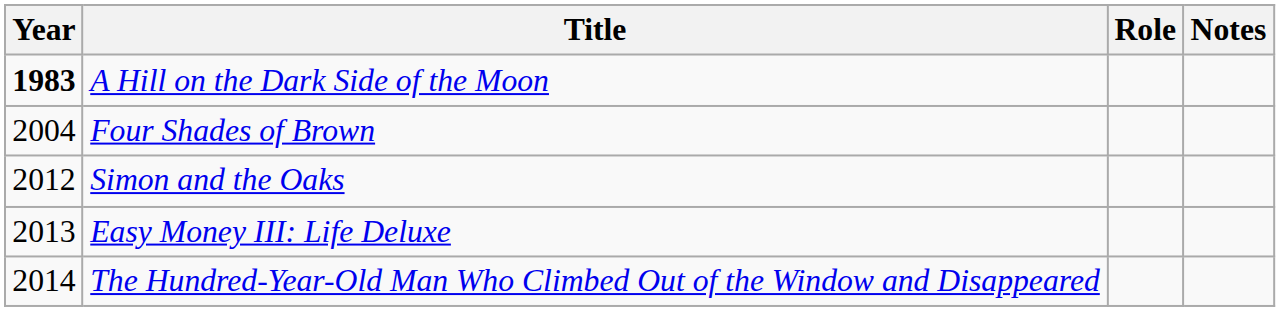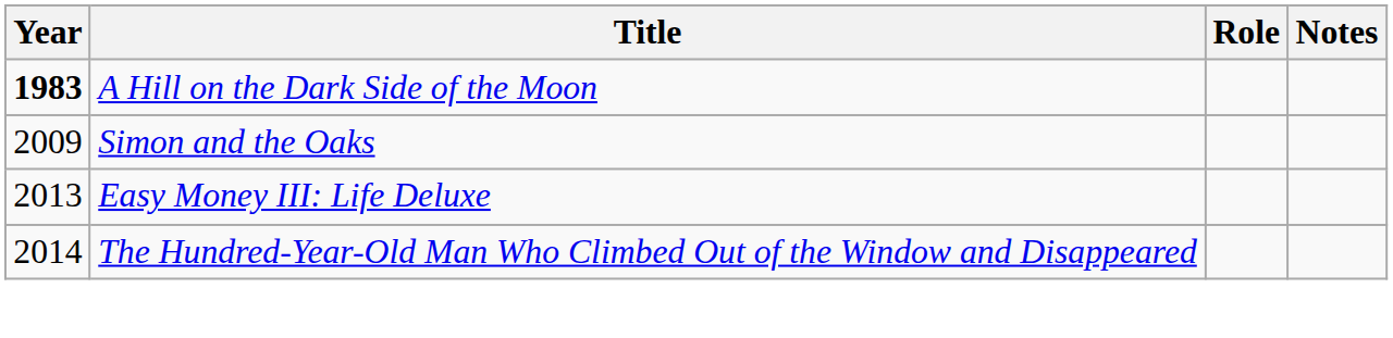 <table class="wikitable sortable">
 <tr>
 <th>Year</th>
 <th>Title</th>
 <th>Role</th>
 <th class="unsortable">Notes</th>
 </tr>
 <tr>
 <td><strong>1983</strong></td>
 <td><em><a href='#'>A Hill on the Dark Side of the Moon</a></em></td>
 <td></td>
 <td></td>
 </tr>
 <tr>
-<td>2004</td>
-<td><em><a href='#'>Four Shades of Brown</a></em></td>
-<td></td>
-<td></td>
-</tr>
-<tr>
-<td>2012</td>
+<td>2009</td>
 <td><em><a href='#'>Simon and the Oaks</a></em></td>
 <td></td>
 <td></td>
 </tr>
 <tr>
 <td>2013</td>
 <td><em><a href='#'>Easy Money III: Life Deluxe</a></em></td>
 <td></td>
 <td></td>
 </tr>
 <tr>
 <td>2014</td>
 <td><em><a href='#'>The Hundred-Year-Old Man Who Climbed Out of the Window and Disappeared</a></em></td>
 <td></td>
 <td></td>
 </tr>
 </table>
